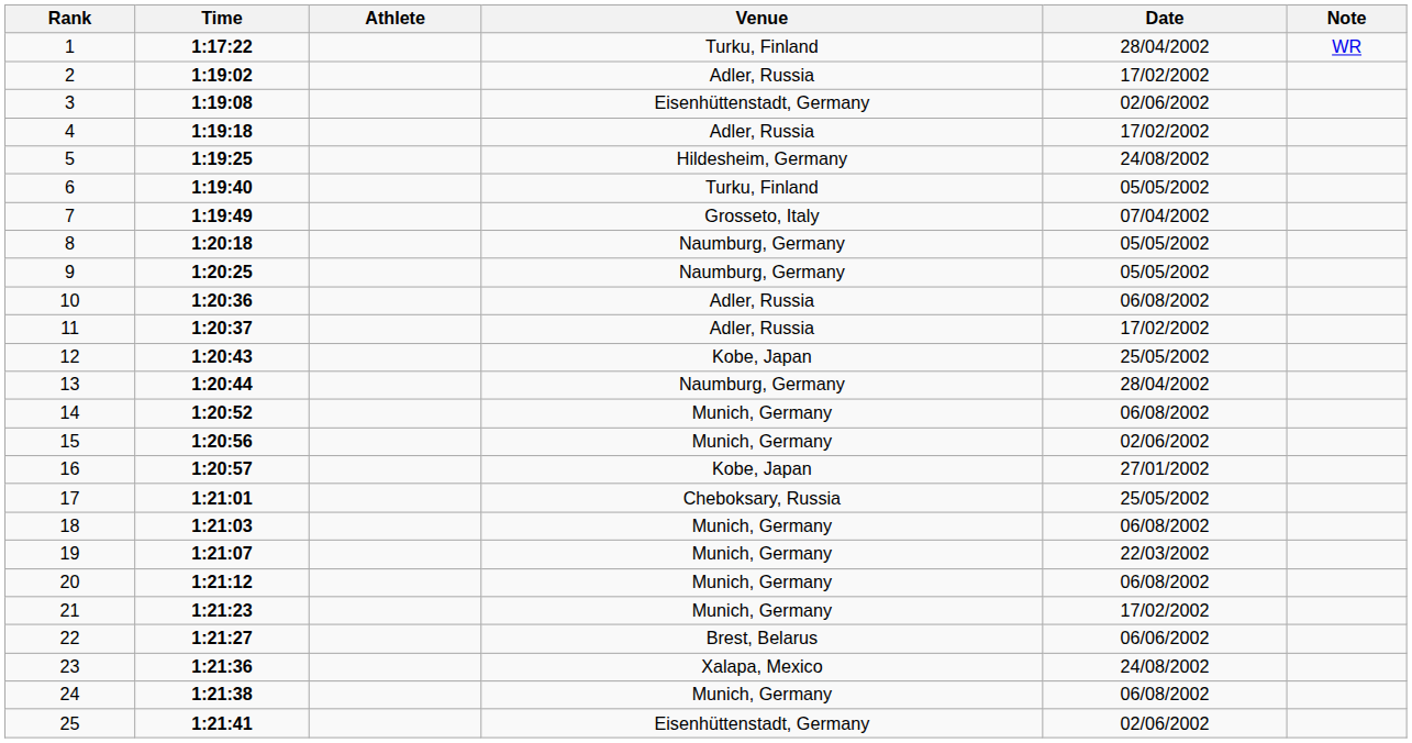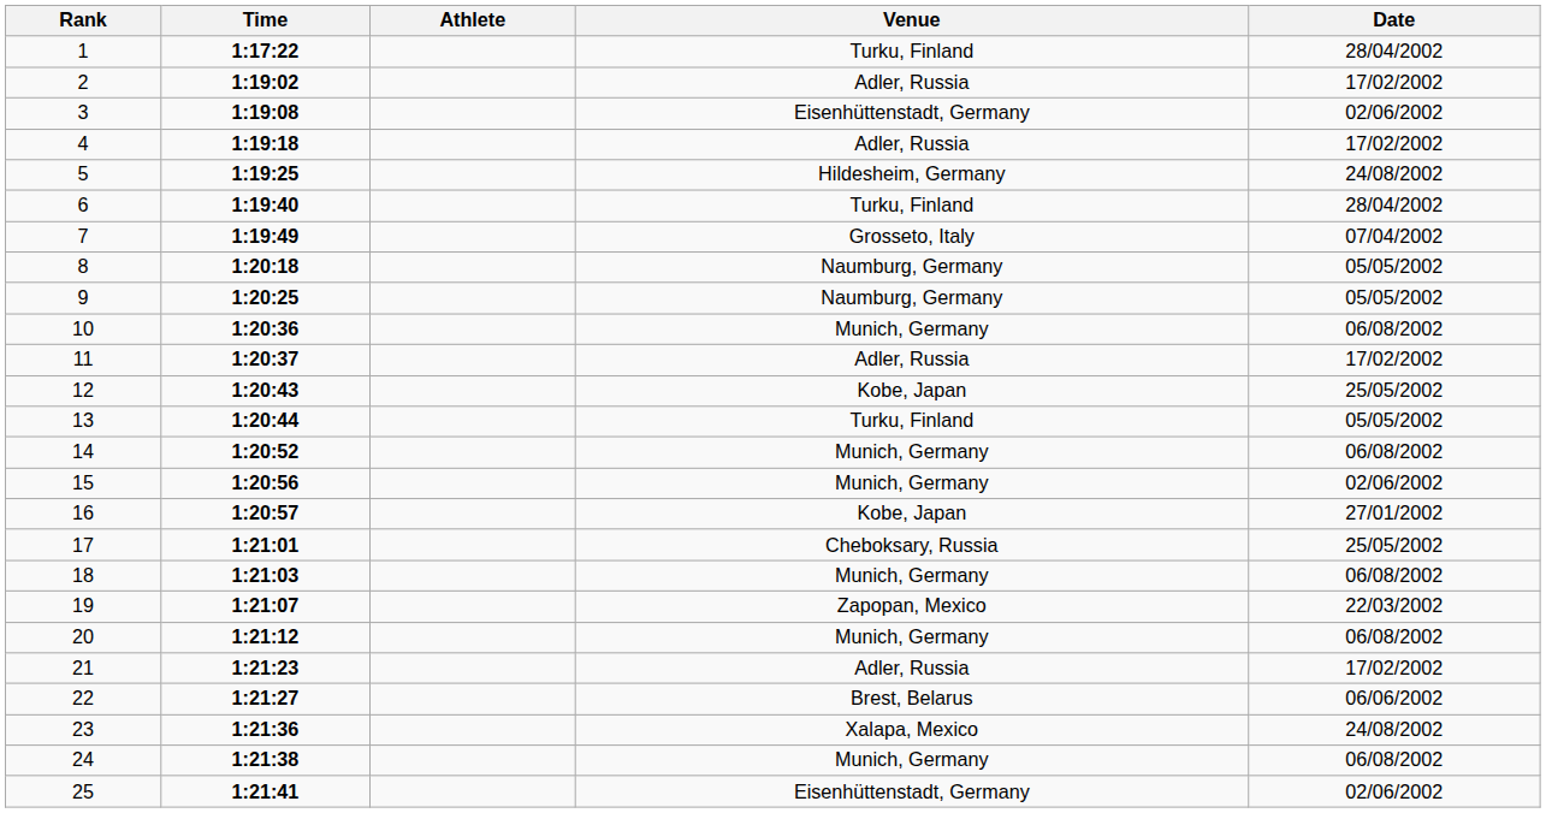 <table class="wikitable" style="text-align:center; width:100%">
 <tr>
 <th>Rank</th>
 <th>Time</th>
 <th>Athlete</th>
 <th>Venue</th>
 <th>Date</th>
-<th>Note</th>
 </tr>
 <tr>
 <td>1</td>
 <td><strong>1:17:22</strong></td>
 <td align=left></td>
 <td>Turku, Finland</td>
 <td>28/04/2002</td>
-<td><a href='#'>WR</a></td>
 </tr>
 <tr>
 <td>2</td>
 <td><strong>1:19:02</strong></td>
 <td align=left></td>
 <td>Adler, Russia</td>
 <td>17/02/2002</td>
-<td></td>
 </tr>
 <tr>
 <td>3</td>
 <td><strong>1:19:08</strong></td>
 <td align=left></td>
 <td>Eisenhüttenstadt, Germany</td>
 <td>02/06/2002</td>
-<td></td>
 </tr>
 <tr>
 <td>4</td>
 <td><strong>1:19:18</strong></td>
 <td align=left></td>
 <td>Adler, Russia</td>
 <td>17/02/2002</td>
-<td></td>
 </tr>
 <tr>
 <td>5</td>
 <td><strong>1:19:25</strong></td>
 <td align=left></td>
 <td>Hildesheim, Germany</td>
 <td>24/08/2002</td>
-<td></td>
 </tr>
 <tr>
 <td>6</td>
 <td><strong>1:19:40</strong></td>
 <td align=left></td>
 <td>Turku, Finland</td>
-<td>05/05/2002</td>
-<td></td>
+<td>28/04/2002</td>
 </tr>
 <tr>
 <td>7</td>
 <td><strong>1:19:49</strong></td>
 <td align=left></td>
 <td>Grosseto, Italy</td>
 <td>07/04/2002</td>
-<td></td>
 </tr>
 <tr>
 <td>8</td>
 <td><strong>1:20:18</strong></td>
 <td align=left></td>
 <td>Naumburg, Germany</td>
 <td>05/05/2002</td>
-<td></td>
 </tr>
 <tr>
 <td>9</td>
 <td><strong>1:20:25</strong></td>
 <td align=left></td>
 <td>Naumburg, Germany</td>
 <td>05/05/2002</td>
-<td></td>
 </tr>
 <tr>
 <td>10</td>
 <td><strong>1:20:36</strong></td>
 <td align=left></td>
-<td>Adler, Russia</td>
+<td>Munich, Germany</td>
 <td>06/08/2002</td>
-<td></td>
 </tr>
 <tr>
 <td>11</td>
 <td><strong>1:20:37</strong></td>
 <td align=left></td>
 <td>Adler, Russia</td>
 <td>17/02/2002</td>
-<td></td>
 </tr>
 <tr>
 <td>12</td>
 <td><strong>1:20:43</strong></td>
 <td align=left></td>
 <td>Kobe, Japan</td>
 <td>25/05/2002</td>
-<td></td>
 </tr>
 <tr>
 <td>13</td>
 <td><strong>1:20:44</strong></td>
 <td align=left></td>
-<td>Naumburg, Germany</td>
-<td>28/04/2002</td>
-<td></td>
+<td>Turku, Finland</td>
+<td>05/05/2002</td>
 </tr>
 <tr>
 <td>14</td>
 <td><strong>1:20:52</strong></td>
 <td align=left></td>
 <td>Munich, Germany</td>
 <td>06/08/2002</td>
-<td></td>
 </tr>
 <tr>
 <td>15</td>
 <td><strong>1:20:56</strong></td>
 <td align=left></td>
 <td>Munich, Germany</td>
 <td>02/06/2002</td>
-<td></td>
 </tr>
 <tr>
 <td>16</td>
 <td><strong>1:20:57</strong></td>
 <td align=left></td>
 <td>Kobe, Japan</td>
 <td>27/01/2002</td>
-<td></td>
 </tr>
 <tr>
 <td>17</td>
 <td><strong>1:21:01</strong></td>
 <td align=left></td>
 <td>Cheboksary, Russia</td>
 <td>25/05/2002</td>
-<td></td>
 </tr>
 <tr>
 <td>18</td>
 <td><strong>1:21:03</strong></td>
 <td align=left></td>
 <td>Munich, Germany</td>
 <td>06/08/2002</td>
-<td></td>
 </tr>
 <tr>
 <td>19</td>
 <td><strong>1:21:07</strong></td>
 <td align=left></td>
-<td>Munich, Germany</td>
+<td>Zapopan, Mexico</td>
 <td>22/03/2002</td>
-<td></td>
 </tr>
 <tr>
 <td>20</td>
 <td><strong>1:21:12</strong></td>
 <td align=left></td>
 <td>Munich, Germany</td>
 <td>06/08/2002</td>
-<td></td>
 </tr>
 <tr>
 <td>21</td>
 <td><strong>1:21:23</strong></td>
 <td align=left></td>
-<td>Munich, Germany</td>
+<td>Adler, Russia</td>
 <td>17/02/2002</td>
-<td></td>
 </tr>
 <tr>
 <td>22</td>
 <td><strong>1:21:27</strong></td>
 <td align=left></td>
 <td>Brest, Belarus</td>
 <td>06/06/2002</td>
-<td></td>
 </tr>
 <tr>
 <td>23</td>
 <td><strong>1:21:36</strong></td>
 <td align=left></td>
 <td>Xalapa, Mexico</td>
 <td>24/08/2002</td>
-<td></td>
 </tr>
 <tr>
 <td>24</td>
 <td><strong>1:21:38</strong></td>
 <td align=left></td>
 <td>Munich, Germany</td>
 <td>06/08/2002</td>
-<td></td>
 </tr>
 <tr>
 <td>25</td>
 <td><strong>1:21:41</strong></td>
 <td align=left></td>
 <td>Eisenhüttenstadt, Germany</td>
 <td>02/06/2002</td>
-<td></td>
 </tr>
 </table>
